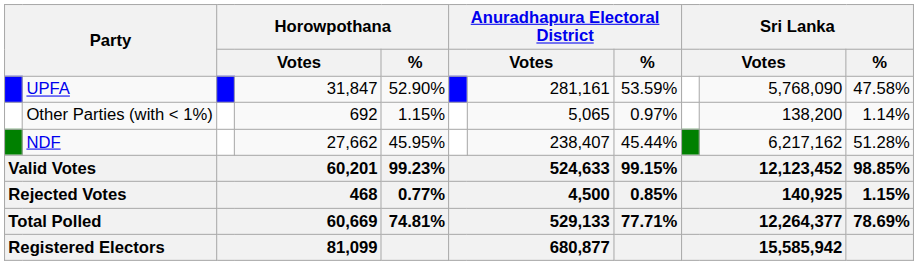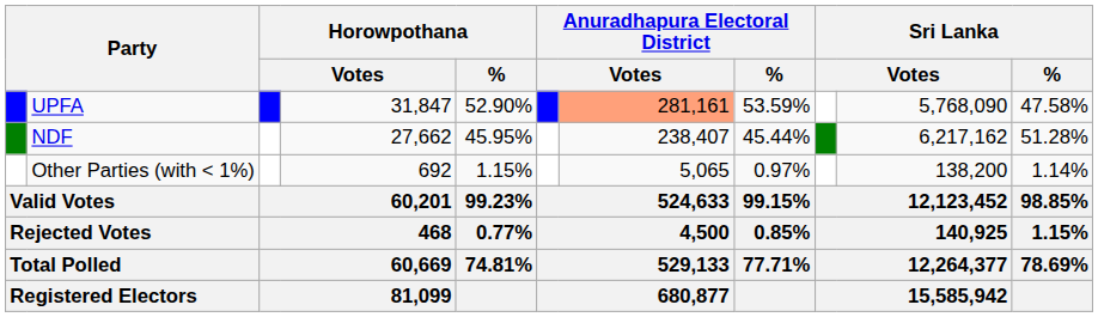 <table class="wikitable">
 <tr>
 <th colspan="2" width="144px"rowspan="2">Party</th>
 <th colspan="3" width="216px">Horowpothana</th>
 <th colspan="3" width="216px"><a href='#'>Anuradhapura Electoral District</a></th>
 <th colspan="3" width="216px">Sri Lanka</th>
 </tr>
 <tr>
 <th colspan="2" width="144px">Votes</th>
 <th>%</th>
 <th colspan="2" width="144px">Votes</th>
 <th>%</th>
 <th colspan="2" width="144px">Votes</th>
 <th>%</th>
 </tr>
 <tr>
 <td style="background-color:blue;" width="10px"></td>
 <td style="text-align:left;"><a href='#'>UPFA</a></td>
 <td style="background-color:blue;" width="10px"></td>
 <td style="text-align:right;">31,847</td>
 <td style="text-align:right;">52.90%</td>
 <td style="background-color:blue;" width="10px"></td>
-<td style="text-align:right;">281,161</td>
+<td style="background: lightsalmon; text-align:right;">281,161</td>
 <td style="text-align:right;">53.59%</td>
 <td style="background-color:white;" width="10px"></td>
 <td style="text-align:right;">5,768,090</td>
 <td style="text-align:right;">47.58%</td>
+</tr>
+<tr>
+<td style="background-color:green;" width="10px"></td>
+<td style="text-align:left;"><a href='#'>NDF</a></td>
+<td style="background-color:white;" width="10px"></td>
+<td style="text-align:right;">27,662</td>
+<td style="text-align:right;">45.95%</td>
+<td style="background-color:white;" width="10px"></td>
+<td style="text-align:right;">238,407</td>
+<td style="text-align:right;">45.44%</td>
+<td style="background-color:green;" width="10px"></td>
+<td style="text-align:right;">6,217,162</td>
+<td style="text-align:right;">51.28%</td>
 </tr>
 <tr>
 <td style="background-color:white;" width="10px"></td>
 <td style="text-align:left;">Other Parties (with < 1%)</td>
 <td style="background-color:white;" width="10px"></td>
 <td style="text-align:right;">692</td>
 <td style="text-align:right;">1.15%</td>
 <td style="background-color:white;" width="10px"></td>
 <td style="text-align:right;">5,065</td>
 <td style="text-align:right;">0.97%</td>
 <td style="background-color:white;" width="10px"></td>
 <td style="text-align:right;">138,200</td>
 <td style="text-align:right;">1.14%</td>
-</tr>
-<tr>
-<td style="background-color:green;" width="10px"></td>
-<td style="text-align:left;"><a href='#'>NDF</a></td>
-<td style="background-color:white;" width="10px"></td>
-<td style="text-align:right;">27,662</td>
-<td style="text-align:right;">45.95%</td>
-<td style="background-color:white;" width="10px"></td>
-<td style="text-align:right;">238,407</td>
-<td style="text-align:right;">45.44%</td>
-<td style="background-color:green;" width="10px"></td>
-<td style="text-align:right;">6,217,162</td>
-<td style="text-align:right;">51.28%</td>
 </tr>
 <tr>
 <th colspan="2" width="144px"style="text-align:left;">Valid Votes</th>
 <th style="text-align:right;"colspan="2" width="144px">60,201</th>
 <th style="text-align:right;">99.23%</th>
 <th style="text-align:right;"colspan="2" width="144px">524,633</th>
 <th style="text-align:right;">99.15%</th>
 <th style="text-align:right;"colspan="2" width="144px">12,123,452</th>
 <th style="text-align:right;">98.85%</th>
 </tr>
 <tr>
 <th colspan="2" width="144px"style="text-align:left;">Rejected Votes</th>
 <th style="text-align:right;"colspan="2" width="144px">468</th>
 <th style="text-align:right;">0.77%</th>
 <th style="text-align:right;"colspan="2" width="144px">4,500</th>
 <th style="text-align:right;">0.85%</th>
 <th style="text-align:right;"colspan="2" width="144px">140,925</th>
 <th style="text-align:right;">1.15%</th>
 </tr>
 <tr>
 <th colspan="2" width="144px"style="text-align:left;">Total Polled</th>
 <th style="text-align:right;"colspan="2" width="144px">60,669</th>
 <th style="text-align:right;">74.81%</th>
 <th style="text-align:right;"colspan="2" width="144px">529,133</th>
 <th style="text-align:right;">77.71%</th>
 <th style="text-align:right;"colspan="2" width="144px">12,264,377</th>
 <th style="text-align:right;">78.69%</th>
 </tr>
 <tr>
 <th colspan="2" width="144px"style="text-align:left;">Registered Electors</th>
 <th style="text-align:right;"colspan="2" width="144px">81,099</th>
 <th></th>
 <th style="text-align:right;"colspan="2" width="144px">680,877</th>
 <th></th>
 <th style="text-align:right;"colspan="2" width="144px">15,585,942</th>
 <th></th>
 </tr>
 </table>
